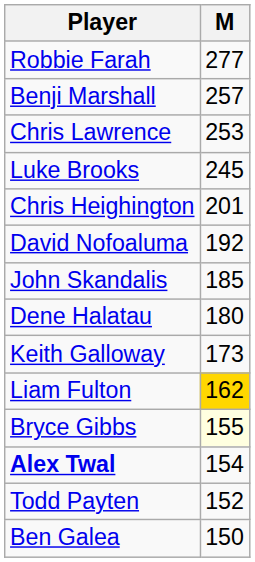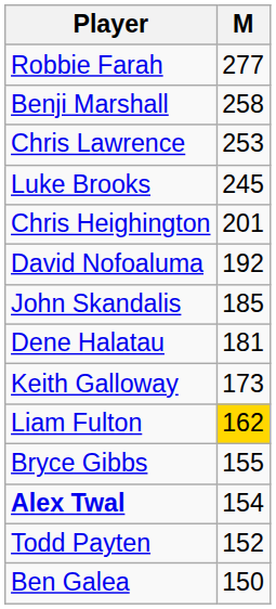 <table class="wikitable" style="text-align:left;">
 <tr>
 <th>Player</th>
 <th>M</th>
 </tr>
 <tr>
 <td><a href='#'>Robbie Farah</a></td>
 <td style="text-align:left;">277</td>
 </tr>
 <tr>
 <td><a href='#'>Benji Marshall</a></td>
-<td style="text-align:left;">257</td>
+<td style="text-align:left;">258</td>
 </tr>
 <tr>
 <td><a href='#'>Chris Lawrence</a></td>
 <td style="text-align:left;">253</td>
 </tr>
 <tr>
 <td><a href='#'>Luke Brooks</a></td>
 <td style="text-align:left;">245</td>
 </tr>
 <tr>
 <td><a href='#'>Chris Heighington</a></td>
 <td style="text-align:left;">201</td>
 </tr>
 <tr>
 <td><a href='#'>David Nofoaluma</a></td>
 <td style="text-align:left;">192</td>
 </tr>
 <tr>
 <td><a href='#'>John Skandalis</a></td>
 <td style="text-align:left;">185</td>
 </tr>
 <tr>
 <td><a href='#'>Dene Halatau</a></td>
-<td style="text-align:left;">180</td>
+<td style="text-align:left;">181</td>
 </tr>
 <tr>
 <td><a href='#'>Keith Galloway</a></td>
 <td style="text-align:left;">173</td>
 </tr>
 <tr>
 <td><a href='#'>Liam Fulton</a></td>
 <td style="background: gold; text-align:left;">162</td>
 </tr>
 <tr>
 <td><a href='#'>Bryce Gibbs</a></td>
-<td style="background: lightyellow; text-align:left;">155</td>
+<td style="text-align:left;">155</td>
 </tr>
 <tr>
 <td><strong><a href='#'>Alex Twal</a></strong></td>
 <td style="text-align:left;">154</td>
 </tr>
 <tr>
 <td><a href='#'>Todd Payten</a></td>
 <td style="text-align:left;">152</td>
 </tr>
 <tr>
 <td><a href='#'>Ben Galea</a></td>
 <td style="text-align:left;">150</td>
 </tr>
 </table>
